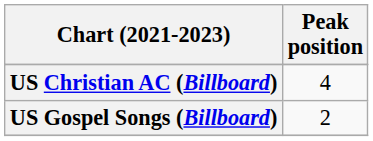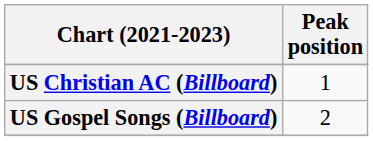 <table class="wikitable sortable plainrowheaders" style="text-align:center">
 <tr>
 <th scope="col">Chart (2021-2023)</th>
 <th scope="col">Peak<br>position</th>
 </tr>
 <tr>
 </tr>
 <tr>
 </tr>
 <tr>
 <th scope="row">US <a href='#'>Christian AC</a> (<em><a href='#'>Billboard</a></em>)</th>
-<td>4</td>
+<td>1</td>
 </tr>
 <tr>
 <th scope="row">US Gospel Songs (<a href='#'><em>Billboard</em></a>)</th>
 <td>2</td>
 </tr>
 <tr>
 </tr>
 </table>
